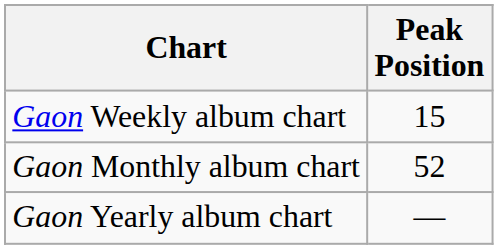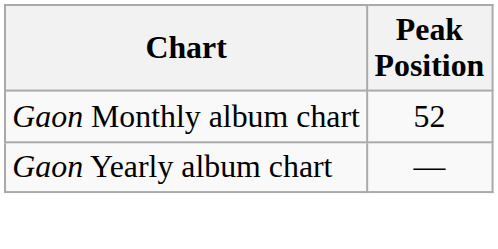 <table class="wikitable sortable">
 <tr>
 <th>Chart</th>
 <th>Peak<br>Position</th>
-</tr>
-<tr>
-<td><em><a href='#'>Gaon</a></em> Weekly album chart</td>
-<td align="center">15</td>
 </tr>
 <tr>
 <td><em>Gaon</em> Monthly album chart</td>
 <td align="center">52</td>
 </tr>
 <tr>
 <td><em>Gaon</em> Yearly album chart</td>
 <td align="center">—</td>
 </tr>
 </table>
